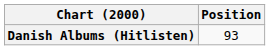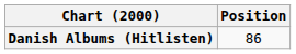 <table class="wikitable plainrowheaders" style="text-align:center">
 <tr>
 <th scope="col">Chart (2000)</th>
 <th scope="col">Position</th>
 </tr>
 <tr>
 <th scope="row">Danish Albums (Hitlisten)</th>
-<td>93</td>
+<td>86</td>
 </tr>
 </table>
